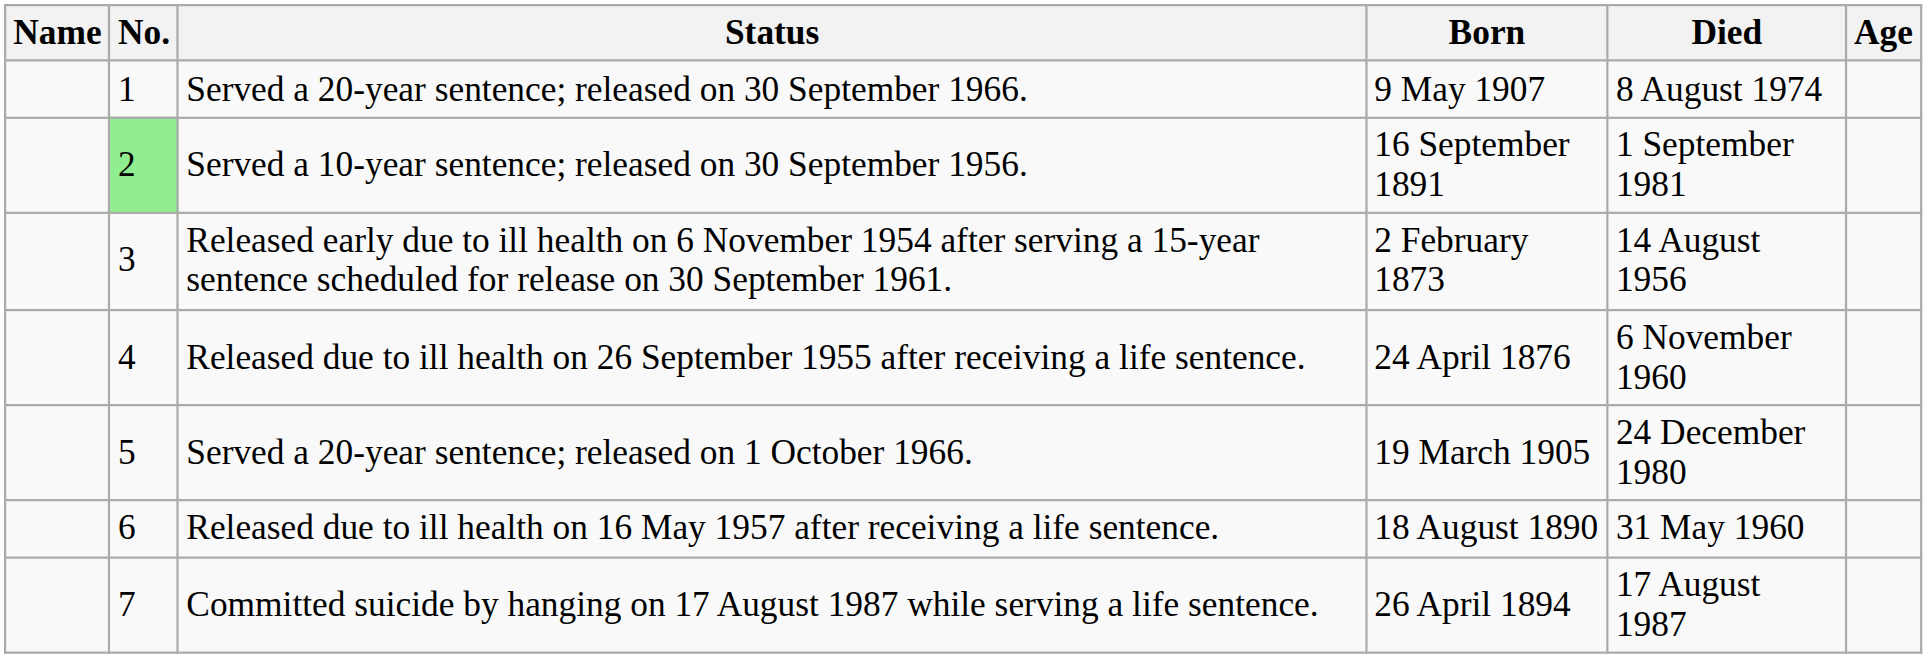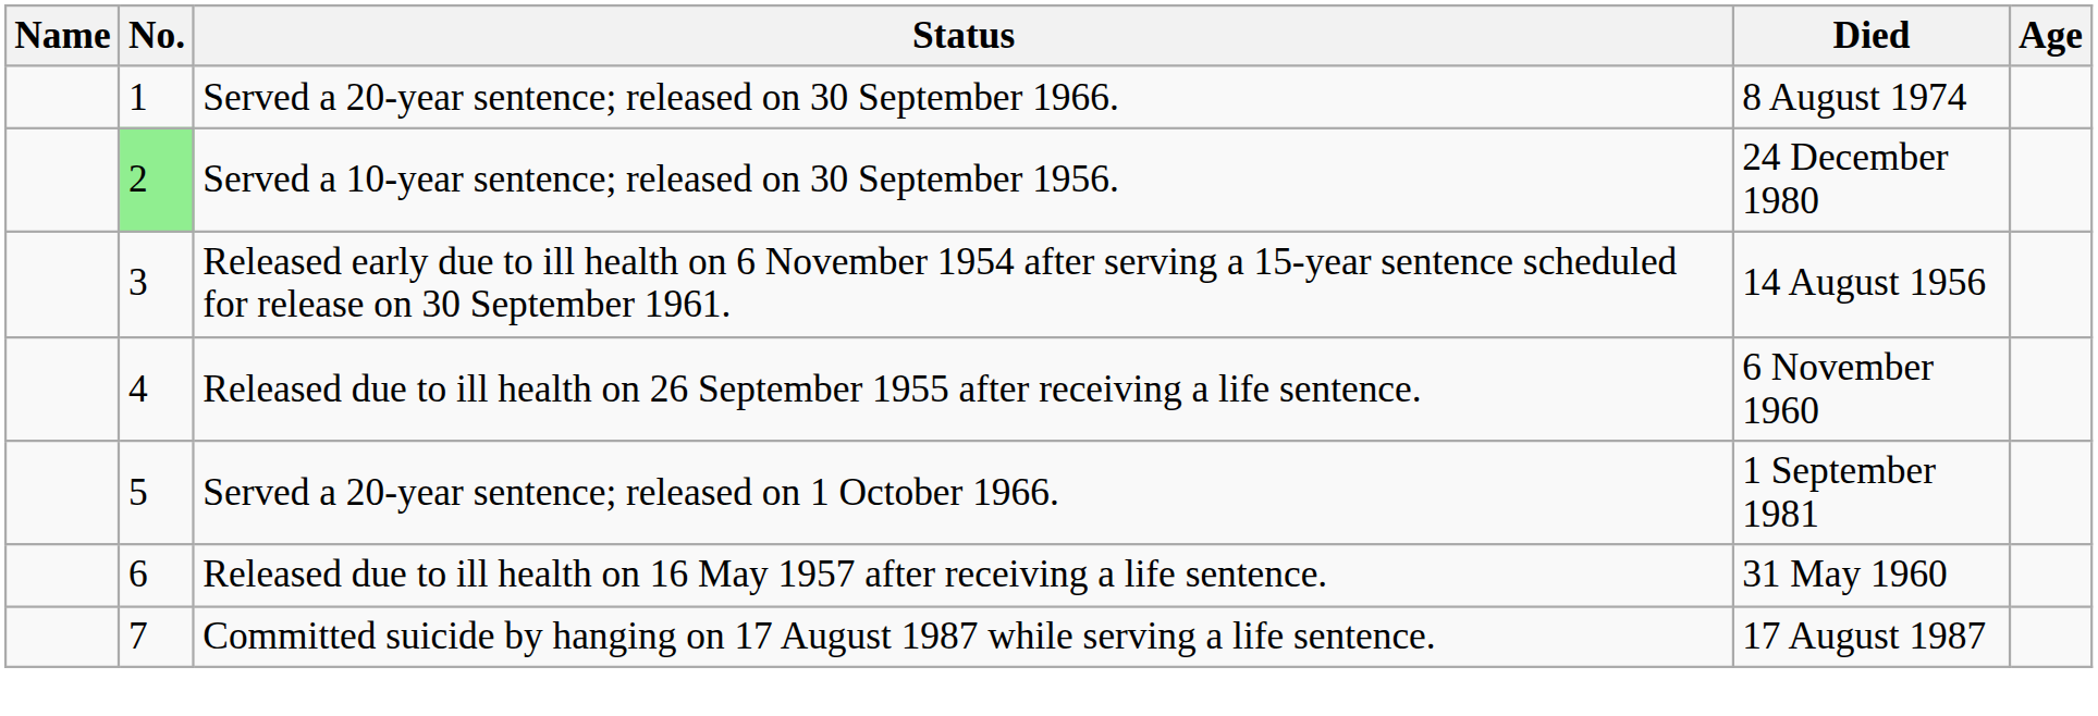 <table class="wikitable sortable">
 <tr>
 <th>Name</th>
 <th>No.</th>
 <th>Status</th>
-<th data-sort-type="date">Born</th>
 <th data-sort-type="date">Died</th>
 <th>Age</th>
 </tr>
 <tr>
 <td></td>
 <td>1</td>
 <td>Served a 20-year sentence; released on 30 September 1966.</td>
-<td>9 May 1907</td>
 <td>8 August 1974</td>
 <td></td>
 </tr>
 <tr>
 <td></td>
 <td style="background: lightgreen;">2</td>
 <td>Served a 10-year sentence; released on 30 September 1956.</td>
-<td>16 September 1891</td>
-<td>1 September 1981</td>
+<td>24 December 1980</td>
 <td></td>
 </tr>
 <tr>
 <td></td>
 <td>3</td>
 <td>Released early due to ill health on 6 November 1954 after serving a 15-year sentence scheduled for release on 30 September 1961.</td>
-<td>2 February 1873</td>
 <td>14 August 1956</td>
 <td></td>
 </tr>
 <tr>
 <td></td>
 <td>4</td>
 <td>Released due to ill health on 26 September 1955 after receiving a life sentence.</td>
-<td>24 April 1876</td>
 <td>6 November 1960</td>
 <td></td>
 </tr>
 <tr>
 <td></td>
 <td>5</td>
 <td>Served a 20-year sentence; released on 1 October 1966.</td>
-<td>19 March 1905</td>
-<td>24 December 1980</td>
+<td>1 September 1981</td>
 <td></td>
 </tr>
 <tr>
 <td></td>
 <td>6</td>
 <td>Released due to ill health on 16 May 1957 after receiving a life sentence.</td>
-<td>18 August 1890</td>
 <td>31 May 1960</td>
 <td></td>
 </tr>
 <tr>
 <td></td>
 <td>7</td>
 <td>Committed suicide by hanging on 17 August 1987 while serving a life sentence.</td>
-<td>26 April 1894</td>
 <td>17 August 1987</td>
 <td></td>
 </tr>
 </table>
